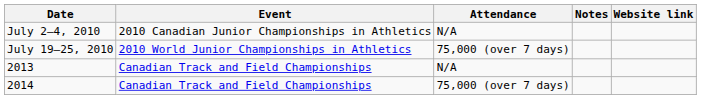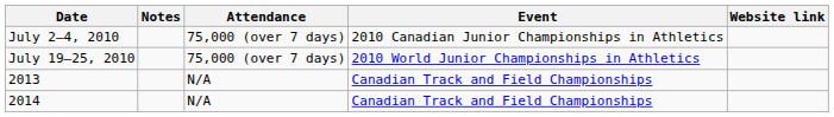 <table class="wikitable">
 <tr>
 <th>Date</th>
+<th>Notes</th>
+<th>Attendance</th>
 <th>Event</th>
-<th>Attendance</th>
-<th>Notes</th>
 <th>Website link</th>
 </tr>
 <tr>
 <td>July 2–4, 2010</td>
+<td></td>
+<td>75,000 (over 7 days)</td>
 <td>2010 Canadian Junior Championships in Athletics</td>
-<td>N/A</td>
-<td></td>
 <td></td>
 </tr>
 <tr>
 <td>July 19–25, 2010</td>
+<td></td>
+<td>75,000 (over 7 days)</td>
 <td><a href='#'>2010 World Junior Championships in Athletics</a></td>
-<td>75,000 (over 7 days)</td>
-<td></td>
 <td></td>
 </tr>
 <tr>
 <td>2013</td>
+<td></td>
+<td>N/A</td>
 <td><a href='#'>Canadian Track and Field Championships</a></td>
-<td>N/A</td>
-<td></td>
 <td></td>
 </tr>
 <tr>
 <td>2014</td>
+<td></td>
+<td>N/A</td>
 <td><a href='#'>Canadian Track and Field Championships</a></td>
-<td>75,000 (over 7 days)</td>
-<td></td>
 <td></td>
 </tr>
 </table>
